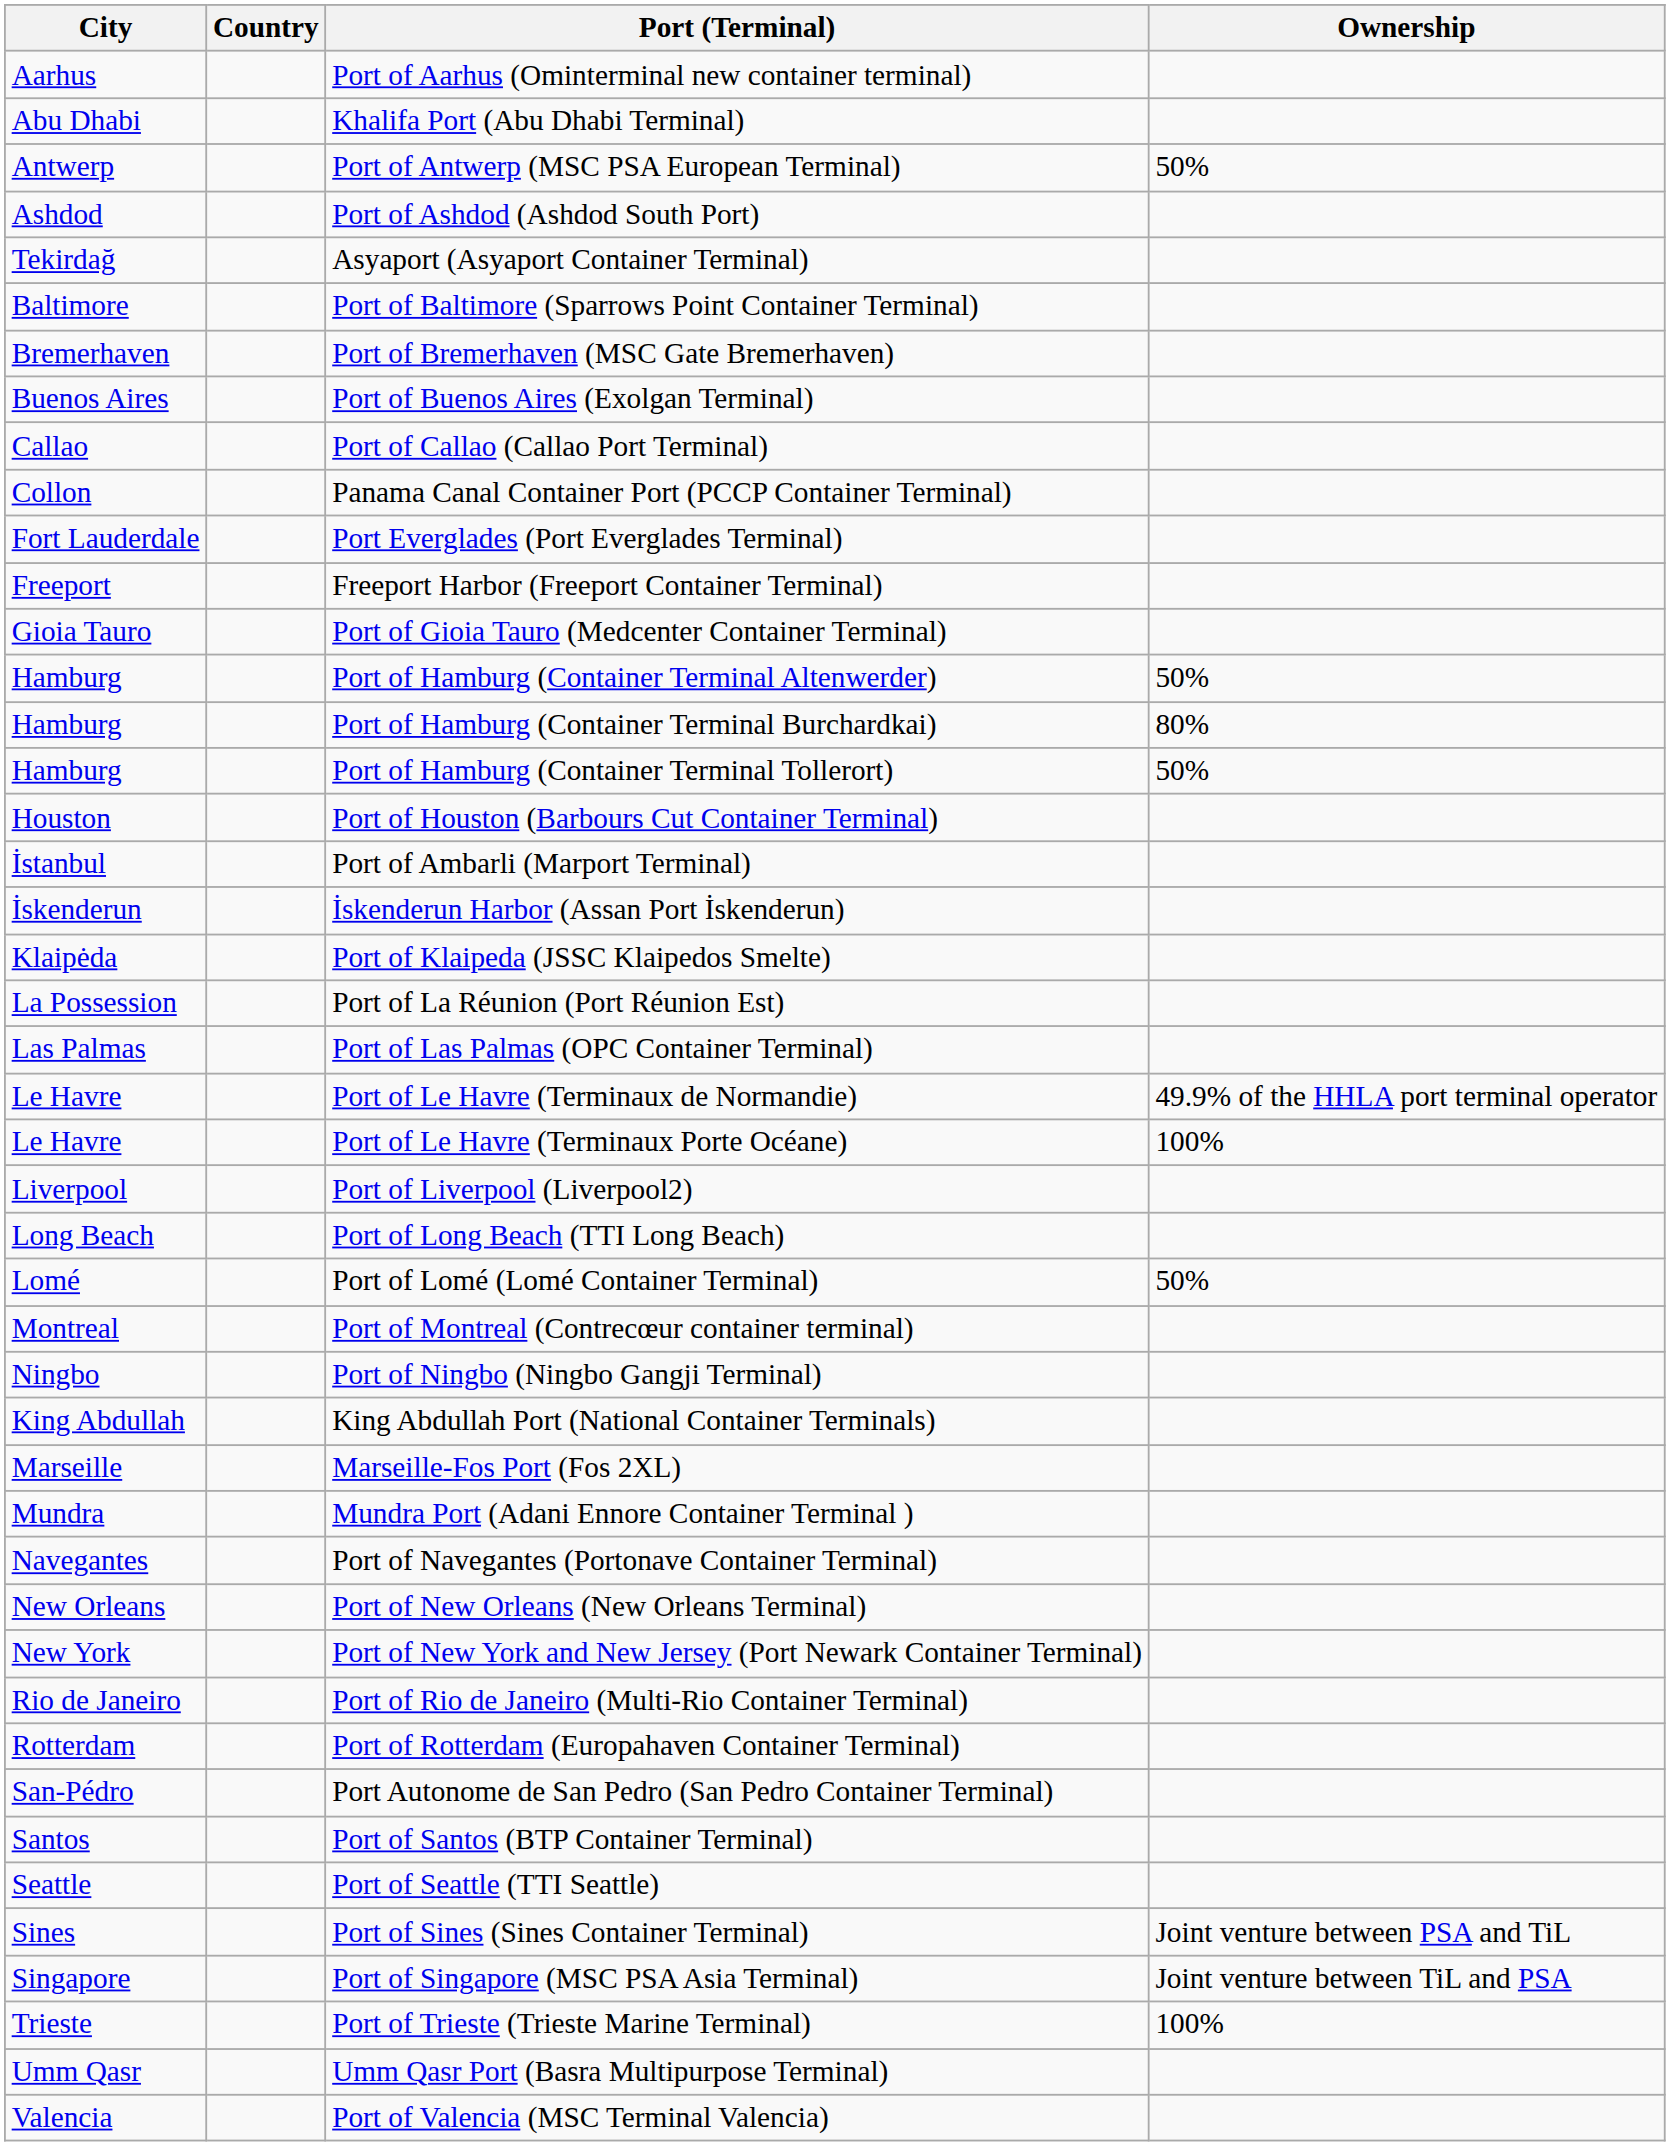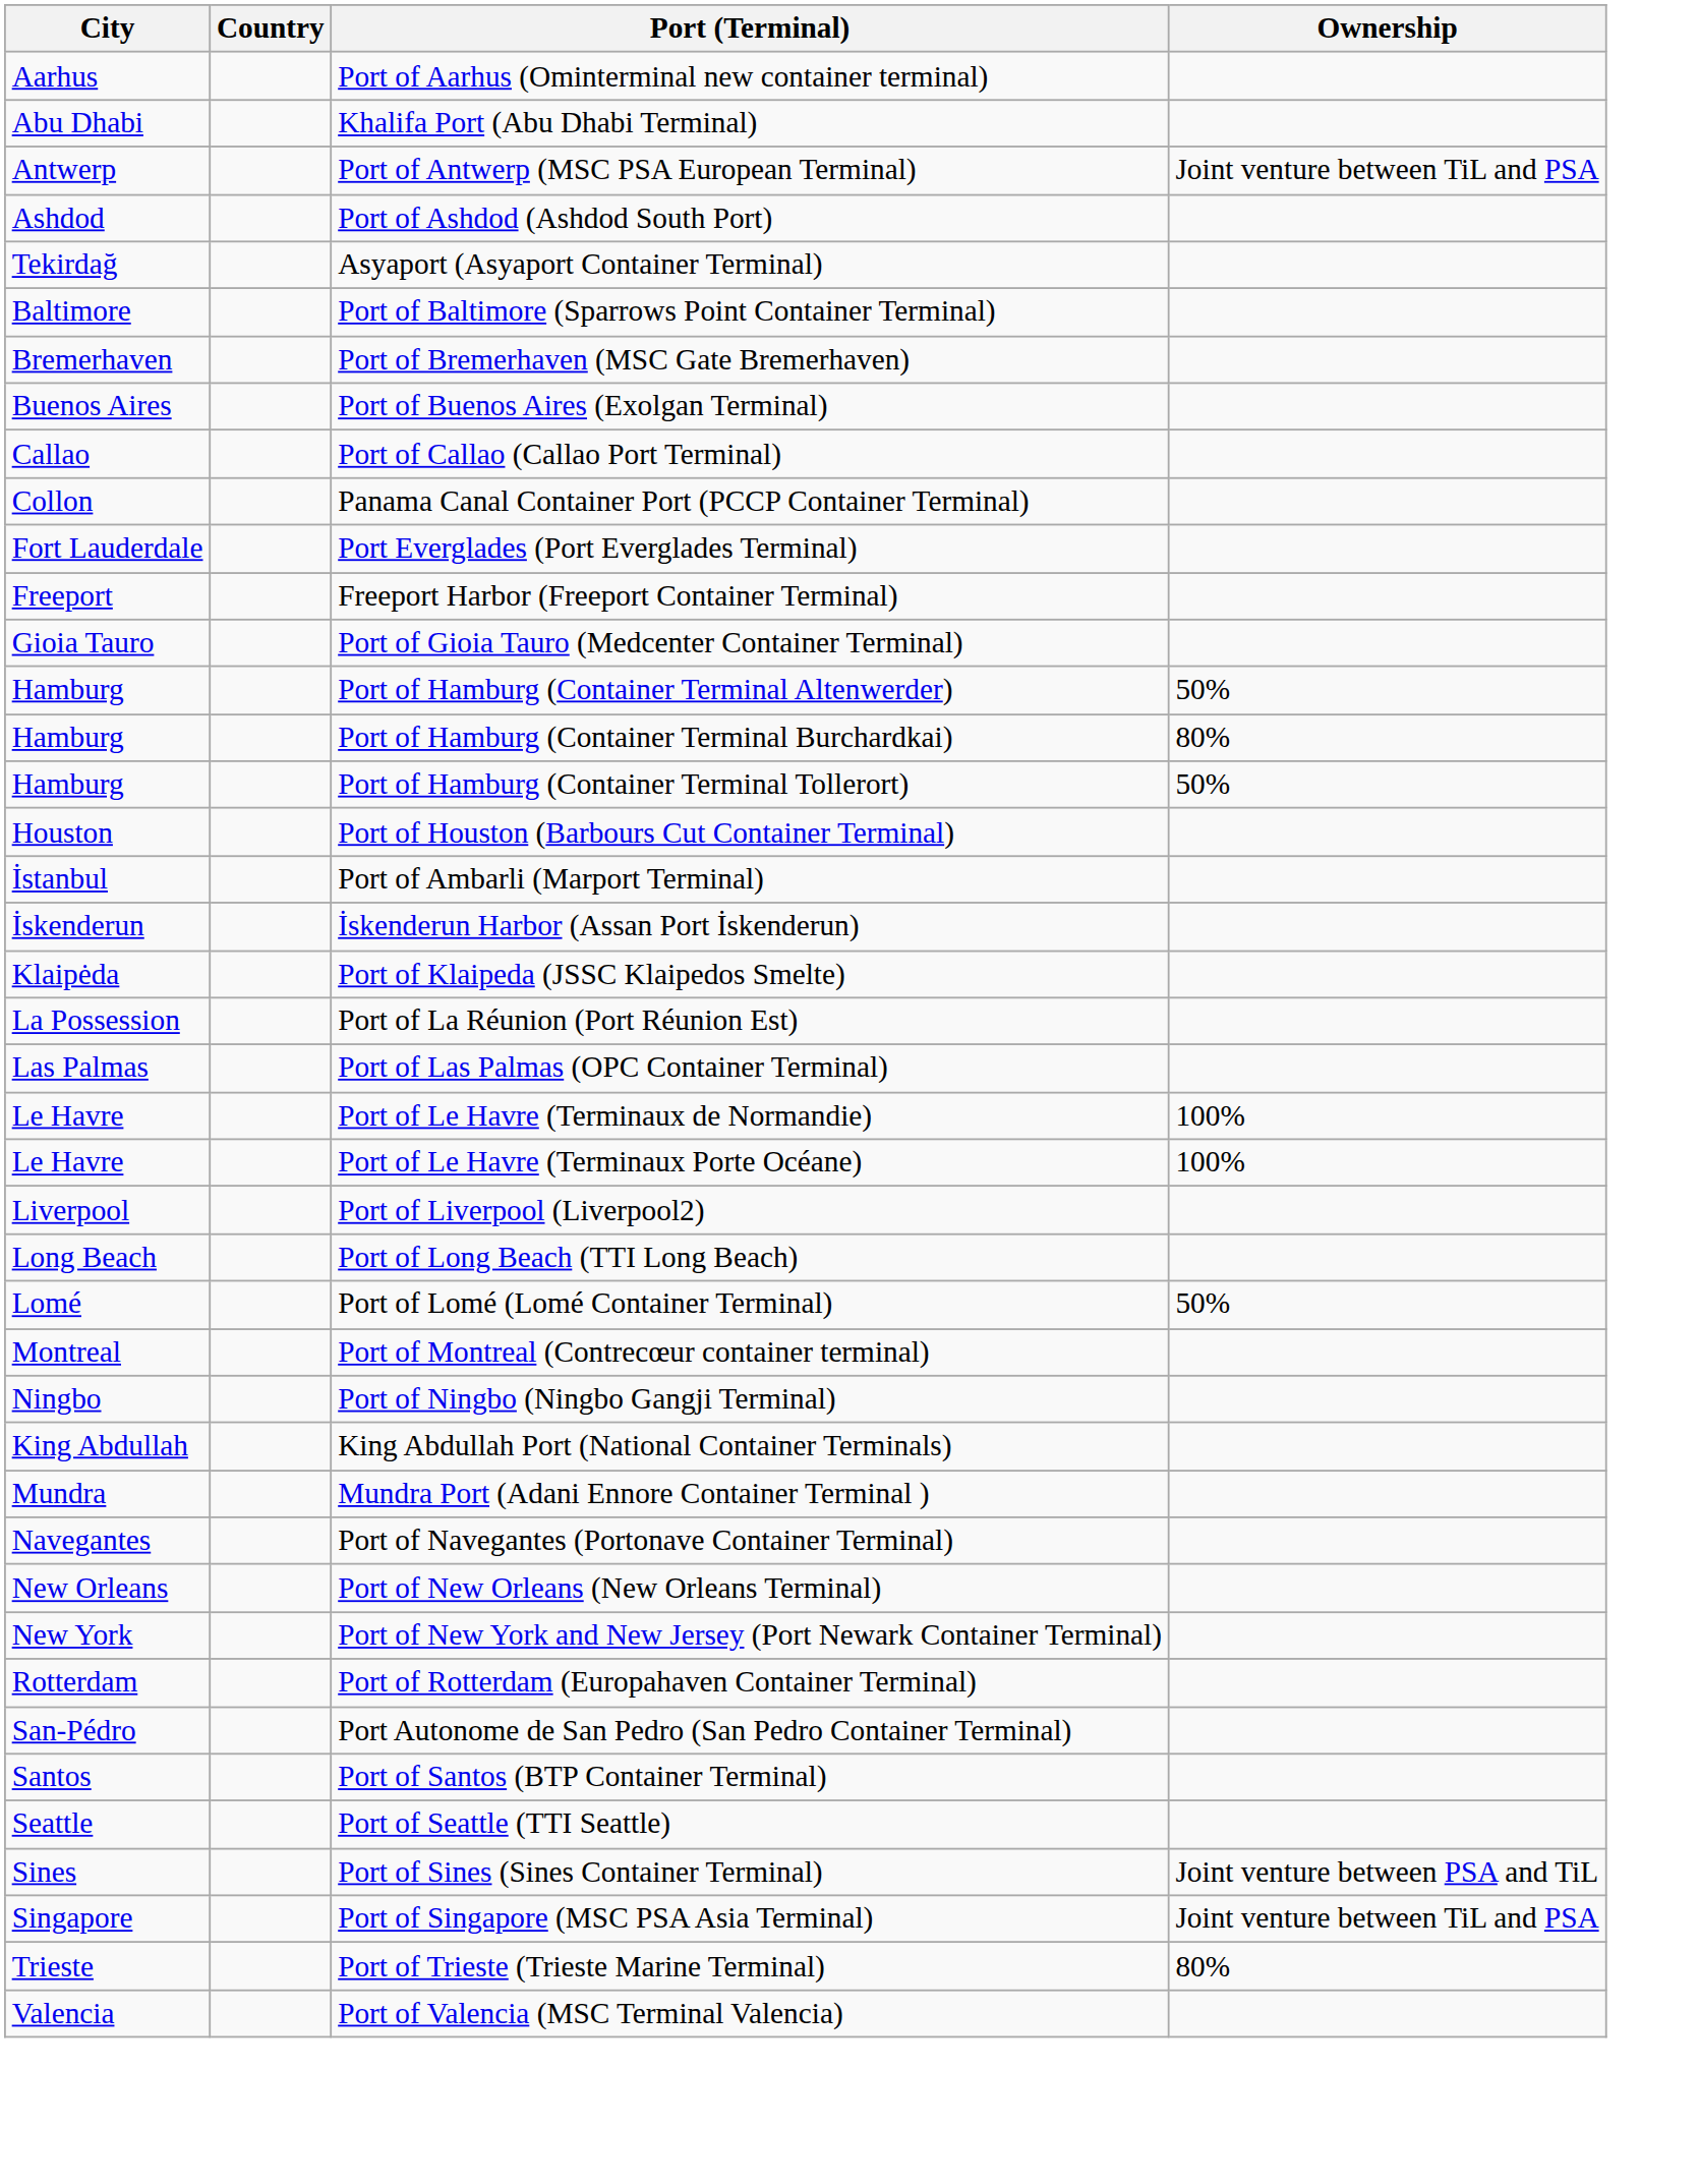 <table class="wikitable sortable">
 <tr>
 <th>City</th>
 <th>Country</th>
 <th>Port (Terminal)</th>
 <th>Ownership</th>
 </tr>
 <tr>
 <td><a href='#'>Aarhus</a></td>
 <td></td>
 <td><a href='#'>Port of Aarhus</a> (Ominterminal new container terminal)</td>
 <td></td>
 </tr>
 <tr>
 <td><a href='#'>Abu Dhabi</a></td>
 <td></td>
 <td><a href='#'>Khalifa Port</a> (Abu Dhabi Terminal)</td>
 <td></td>
 </tr>
 <tr>
 <td><a href='#'>Antwerp</a></td>
 <td></td>
 <td><a href='#'>Port of Antwerp</a> (MSC PSA European Terminal)</td>
-<td>50%</td>
+<td>Joint venture between TiL and <a href='#'>PSA</a></td>
 </tr>
 <tr>
 <td><a href='#'>Ashdod</a></td>
 <td></td>
 <td><a href='#'>Port of Ashdod</a> (Ashdod South Port)</td>
 <td></td>
 </tr>
 <tr>
 <td><a href='#'>Tekirdağ</a></td>
 <td></td>
 <td>Asyaport (Asyaport Container Terminal)</td>
 <td></td>
 </tr>
 <tr>
 <td><a href='#'>Baltimore</a></td>
 <td></td>
 <td><a href='#'>Port of Baltimore</a> (Sparrows Point Container Terminal)</td>
 <td></td>
 </tr>
 <tr>
 <td><a href='#'>Bremerhaven</a></td>
 <td></td>
 <td><a href='#'>Port of Bremerhaven</a> (MSC Gate Bremerhaven)</td>
 <td></td>
 </tr>
 <tr>
 <td><a href='#'>Buenos Aires</a></td>
 <td></td>
 <td><a href='#'>Port of Buenos Aires</a> (Exolgan Terminal)</td>
 <td></td>
 </tr>
 <tr>
 <td><a href='#'>Callao</a></td>
 <td></td>
 <td><a href='#'>Port of Callao</a> (Callao Port Terminal)</td>
 <td></td>
 </tr>
 <tr>
 <td><a href='#'>Collon</a></td>
 <td></td>
 <td>Panama Canal Container Port (PCCP Container Terminal)</td>
 <td></td>
 </tr>
 <tr>
 <td><a href='#'>Fort Lauderdale</a></td>
 <td></td>
 <td><a href='#'>Port Everglades</a> (Port Everglades Terminal)</td>
 <td></td>
 </tr>
 <tr>
 <td><a href='#'>Freeport</a></td>
 <td></td>
 <td>Freeport Harbor (Freeport Container Terminal)</td>
 <td></td>
 </tr>
 <tr>
 <td><a href='#'>Gioia Tauro</a></td>
 <td></td>
 <td><a href='#'>Port of Gioia Tauro</a> (Medcenter Container Terminal)</td>
 <td></td>
 </tr>
 <tr>
 <td><a href='#'>Hamburg</a></td>
 <td></td>
 <td><a href='#'>Port of Hamburg</a> (<a href='#'>Container Terminal Altenwerder</a>)</td>
 <td>50%</td>
 </tr>
 <tr>
 <td><a href='#'>Hamburg</a></td>
 <td></td>
 <td><a href='#'>Port of Hamburg</a> (Container Terminal Burchardkai)</td>
 <td>80%</td>
 </tr>
 <tr>
 <td><a href='#'>Hamburg</a></td>
 <td></td>
 <td><a href='#'>Port of Hamburg</a> (Container Terminal Tollerort)</td>
 <td>50%</td>
 </tr>
 <tr>
 <td><a href='#'>Houston</a></td>
 <td></td>
 <td><a href='#'>Port of Houston</a> (<a href='#'>Barbours Cut Container Terminal</a>)</td>
 <td></td>
 </tr>
 <tr>
 <td><a href='#'>İstanbul</a></td>
 <td></td>
 <td>Port of Ambarli (Marport Terminal)</td>
 <td></td>
 </tr>
 <tr>
 <td><a href='#'>İskenderun</a></td>
 <td></td>
 <td><a href='#'>İskenderun Harbor</a> (Assan Port İskenderun)</td>
 <td></td>
 </tr>
 <tr>
 <td><a href='#'>Klaipėda</a></td>
 <td></td>
 <td><a href='#'>Port of Klaipeda</a> (JSSC Klaipedos Smelte)</td>
 <td></td>
 </tr>
 <tr>
 <td><a href='#'>La Possession</a></td>
 <td></td>
 <td>Port of La Réunion (Port Réunion Est)</td>
 <td></td>
 </tr>
 <tr>
 <td><a href='#'>Las Palmas</a></td>
 <td></td>
 <td><a href='#'>Port of Las Palmas</a> (OPC Container Terminal)</td>
 <td></td>
 </tr>
 <tr>
 <td><a href='#'>Le Havre</a></td>
 <td></td>
 <td><a href='#'>Port of Le Havre</a> (Terminaux de Normandie)</td>
-<td>49.9% of the <a href='#'>HHLA</a> port terminal operator</td>
+<td>100%</td>
 </tr>
 <tr>
 <td><a href='#'>Le Havre</a></td>
 <td></td>
 <td><a href='#'>Port of Le Havre</a> (Terminaux Porte Océane)</td>
 <td>100%</td>
 </tr>
 <tr>
 <td><a href='#'>Liverpool</a></td>
 <td></td>
 <td><a href='#'>Port of Liverpool</a> (Liverpool2)</td>
 <td></td>
 </tr>
 <tr>
 <td><a href='#'>Long Beach</a></td>
 <td></td>
 <td><a href='#'>Port of Long Beach</a> (TTI Long Beach)</td>
 <td></td>
 </tr>
 <tr>
 <td><a href='#'>Lomé</a></td>
 <td></td>
 <td>Port of Lomé (Lomé Container Terminal)</td>
 <td>50%</td>
 </tr>
 <tr>
 <td><a href='#'>Montreal</a></td>
 <td></td>
 <td><a href='#'>Port of Montreal</a> (Contrecœur container terminal)</td>
 <td></td>
 </tr>
 <tr>
 <td><a href='#'>Ningbo</a></td>
 <td></td>
 <td><a href='#'>Port of Ningbo</a> (Ningbo Gangji Terminal)</td>
 <td></td>
 </tr>
 <tr>
 <td><a href='#'>King Abdullah</a></td>
 <td></td>
 <td>King Abdullah Port (National Container Terminals)</td>
 <td></td>
 </tr>
 <tr>
-<td><a href='#'>Marseille</a></td>
-<td></td>
-<td><a href='#'>Marseille-Fos Port</a> (Fos 2XL)</td>
-<td></td>
-</tr>
-<tr>
 <td><a href='#'>Mundra</a></td>
 <td></td>
 <td><a href='#'>Mundra Port</a> (Adani Ennore Container Terminal )</td>
 <td></td>
 </tr>
 <tr>
 <td><a href='#'>Navegantes</a></td>
 <td></td>
 <td>Port of Navegantes (Portonave Container Terminal)</td>
 <td></td>
 </tr>
 <tr>
 <td><a href='#'>New Orleans</a></td>
 <td></td>
 <td><a href='#'>Port of New Orleans</a> (New Orleans Terminal)</td>
 <td></td>
 </tr>
 <tr>
 <td><a href='#'>New York</a></td>
 <td></td>
 <td><a href='#'>Port of New York and New Jersey</a> (Port Newark Container Terminal)</td>
-<td></td>
-</tr>
-<tr>
-<td><a href='#'>Rio de Janeiro</a></td>
-<td></td>
-<td><a href='#'>Port of Rio de Janeiro</a> (Multi-Rio Container Terminal)</td>
 <td></td>
 </tr>
 <tr>
 <td><a href='#'>Rotterdam</a></td>
 <td></td>
 <td><a href='#'>Port of Rotterdam</a> (Europahaven Container Terminal)</td>
 <td></td>
 </tr>
 <tr>
 <td><a href='#'>San-Pédro</a></td>
 <td></td>
 <td>Port Autonome de San Pedro (San Pedro Container Terminal)</td>
 <td></td>
 </tr>
 <tr>
 <td><a href='#'>Santos</a></td>
 <td></td>
 <td><a href='#'>Port of Santos</a> (BTP Container Terminal)</td>
 <td></td>
 </tr>
 <tr>
 <td><a href='#'>Seattle</a></td>
 <td></td>
 <td><a href='#'>Port of Seattle</a> (TTI Seattle)</td>
 <td></td>
 </tr>
 <tr>
 <td><a href='#'>Sines</a></td>
 <td></td>
 <td><a href='#'>Port of Sines</a> (Sines Container Terminal)</td>
 <td>Joint venture between <a href='#'>PSA</a> and TiL</td>
 </tr>
 <tr>
 <td><a href='#'>Singapore</a></td>
 <td></td>
 <td><a href='#'>Port of Singapore</a> (MSC PSA Asia Terminal)</td>
 <td>Joint venture between TiL and <a href='#'>PSA</a></td>
 </tr>
 <tr>
 <td><a href='#'>Trieste</a></td>
 <td></td>
 <td><a href='#'>Port of Trieste</a> (Trieste Marine Terminal)</td>
-<td>100%</td>
-</tr>
-<tr>
-<td><a href='#'>Umm Qasr</a></td>
-<td></td>
-<td><a href='#'>Umm Qasr Port</a> (Basra Multipurpose Terminal)</td>
-<td></td>
+<td>80%</td>
 </tr>
 <tr>
 <td><a href='#'>Valencia</a></td>
 <td></td>
 <td><a href='#'>Port of Valencia</a> (MSC Terminal Valencia)</td>
 <td></td>
 </tr>
 </table>
